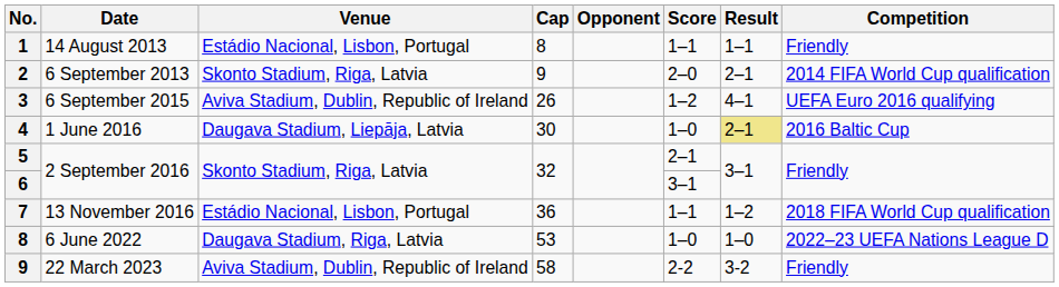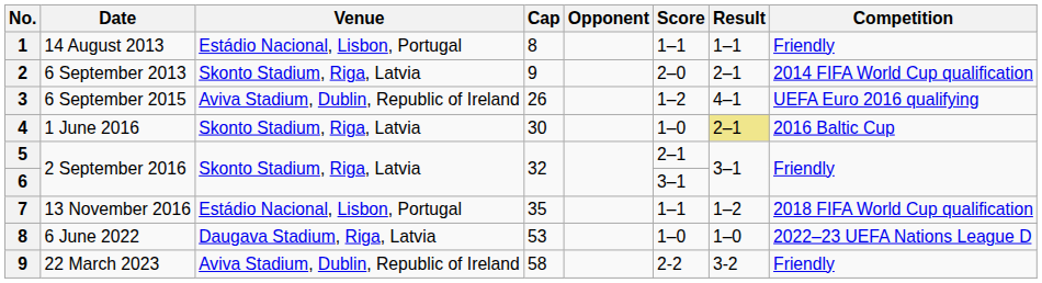 <table class="wikitable sortable plainrowheaders">
 <tr>
 <th scope=col>No.</th>
 <th scope=col data-sort-type=date>Date</th>
 <th scope=col>Venue</th>
 <th scope=col>Cap</th>
 <th scope=col>Opponent</th>
 <th scope=col>Score</th>
 <th scope=col>Result</th>
 <th scope=col>Competition</th>
 </tr>
 <tr>
 <th scope=row>1</th>
 <td>14 August 2013</td>
 <td><a href='#'>Estádio Nacional</a>, <a href='#'>Lisbon</a>, Portugal</td>
 <td>8</td>
 <td></td>
 <td>1–1</td>
 <td>1–1</td>
 <td><a href='#'>Friendly</a></td>
 </tr>
 <tr>
 <th scope=row>2</th>
 <td>6 September 2013</td>
 <td><a href='#'>Skonto Stadium</a>, <a href='#'>Riga</a>, Latvia</td>
 <td>9</td>
 <td></td>
 <td>2–0</td>
 <td>2–1</td>
 <td><a href='#'>2014 FIFA World Cup qualification</a></td>
 </tr>
 <tr>
 <th scope=row>3</th>
 <td>6 September 2015</td>
 <td><a href='#'>Aviva Stadium</a>, <a href='#'>Dublin</a>, Republic of Ireland</td>
 <td>26</td>
 <td></td>
 <td>1–2</td>
 <td>4–1</td>
 <td><a href='#'>UEFA Euro 2016 qualifying</a></td>
 </tr>
 <tr>
 <th scope=row>4</th>
 <td>1 June 2016</td>
-<td><a href='#'>Daugava Stadium</a>, <a href='#'>Liepāja</a>, Latvia</td>
+<td><a href='#'>Skonto Stadium</a>, <a href='#'>Riga</a>, Latvia</td>
 <td>30</td>
 <td></td>
 <td>1–0</td>
 <td style="background: khaki;">2–1</td>
 <td><a href='#'>2016 Baltic Cup</a></td>
 </tr>
 <tr>
 <th scope=row>5</th>
 <td rowspan=2>2 September 2016</td>
 <td rowspan=2><a href='#'>Skonto Stadium</a>, <a href='#'>Riga</a>, Latvia</td>
 <td rowspan=2>32</td>
 <td rowspan=2></td>
 <td>2–1</td>
 <td rowspan=2>3–1</td>
 <td rowspan=2><a href='#'>Friendly</a></td>
 </tr>
 <tr>
 <th scope=row>6</th>
 <td>3–1</td>
 </tr>
 <tr>
 <th scope=row>7</th>
 <td>13 November 2016</td>
 <td><a href='#'>Estádio Nacional</a>, <a href='#'>Lisbon</a>, Portugal</td>
-<td>36</td>
+<td>35</td>
 <td></td>
 <td>1–1</td>
 <td>1–2</td>
 <td><a href='#'>2018 FIFA World Cup qualification</a></td>
 </tr>
 <tr>
 <th scope=row>8</th>
 <td>6 June 2022</td>
 <td><a href='#'>Daugava Stadium</a>, <a href='#'>Riga</a>, Latvia</td>
 <td>53</td>
 <td></td>
 <td>1–0</td>
 <td>1–0</td>
 <td><a href='#'>2022–23 UEFA Nations League D</a></td>
 </tr>
 <tr>
 <th scope=row>9</th>
 <td>22 March 2023</td>
 <td><a href='#'>Aviva Stadium</a>, <a href='#'>Dublin</a>, Republic of Ireland</td>
 <td>58</td>
 <td></td>
 <td>2-2</td>
 <td>3-2</td>
 <td><a href='#'>Friendly</a></td>
 </tr>
 </table>
